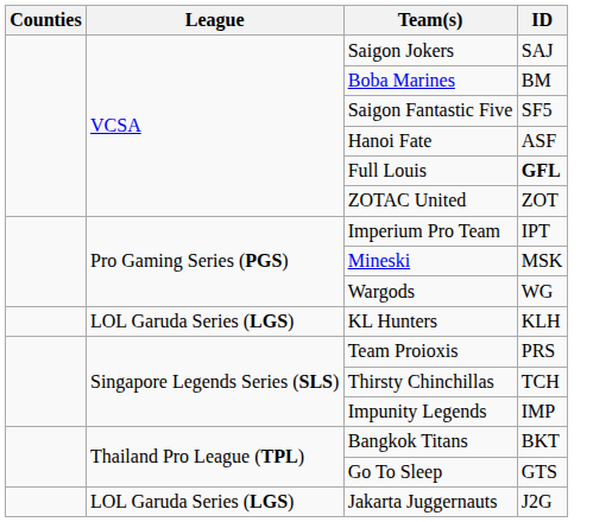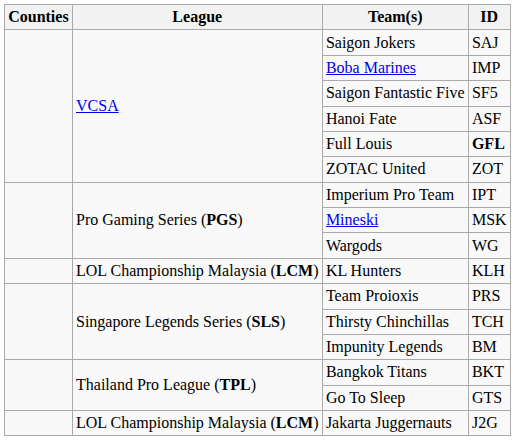 <table class="wikitable">
 <tr>
 <th>Counties</th>
 <th>League</th>
 <th>Team(s)</th>
 <th>ID</th>
 </tr>
 <tr>
 <td rowspan="6"></td>
 <td rowspan="6"><a href='#'>VCSA</a></td>
 <td> Saigon Jokers</td>
 <td>SAJ</td>
 </tr>
 <tr>
 <td> <a href='#'>Boba Marines</a></td>
-<td>BM</td>
+<td>IMP</td>
 </tr>
 <tr>
 <td> Saigon Fantastic Five</td>
 <td>SF5</td>
 </tr>
 <tr>
 <td> Hanoi Fate</td>
 <td>ASF</td>
 </tr>
 <tr>
 <td> Full Louis</td>
 <td><strong>GFL</strong></td>
 </tr>
 <tr>
 <td> ZOTAC United</td>
 <td>ZOT</td>
 </tr>
 <tr>
 <td rowspan="3"></td>
 <td rowspan="3">Pro Gaming Series (<strong>PGS</strong>)</td>
 <td> Imperium Pro Team</td>
 <td>IPT</td>
 </tr>
 <tr>
 <td> <a href='#'>Mineski</a></td>
 <td>MSK</td>
 </tr>
 <tr>
 <td> Wargods</td>
 <td>WG</td>
 </tr>
 <tr>
 <td></td>
-<td>LOL Garuda Series (<strong>LGS</strong>)</td>
+<td>LOL Championship Malaysia (<strong>LCM</strong>)</td>
 <td> KL Hunters</td>
 <td>KLH</td>
 </tr>
 <tr>
 <td rowspan="3"></td>
 <td rowspan="3">Singapore Legends Series (<strong>SLS</strong>)</td>
 <td> Team Proioxis</td>
 <td>PRS</td>
 </tr>
 <tr>
 <td> Thirsty Chinchillas</td>
 <td>TCH</td>
 </tr>
 <tr>
 <td> Impunity Legends</td>
-<td>IMP</td>
+<td>BM</td>
 </tr>
 <tr>
 <td rowspan="2"></td>
 <td rowspan="2">Thailand Pro League (<strong>TPL</strong>)</td>
 <td> Bangkok Titans</td>
 <td>BKT</td>
 </tr>
 <tr>
 <td> Go To Sleep</td>
 <td>GTS</td>
 </tr>
 <tr>
 <td></td>
-<td>LOL Garuda Series (<strong>LGS</strong>)</td>
+<td>LOL Championship Malaysia (<strong>LCM</strong>)</td>
 <td> Jakarta Juggernauts</td>
 <td>J2G</td>
 </tr>
 </table>
